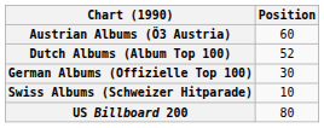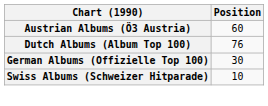 <table class="wikitable sortable plainrowheaders">
 <tr>
 <th>Chart (1990)</th>
 <th>Position</th>
 </tr>
 <tr>
 <th scope="row">Austrian Albums (Ö3 Austria)</th>
 <td align="center">60</td>
 </tr>
 <tr>
 <th scope="row">Dutch Albums (Album Top 100)</th>
-<td align="center">52</td>
+<td align="center">76</td>
 </tr>
 <tr>
 <th scope="row">German Albums (Offizielle Top 100)</th>
 <td align="center">30</td>
 </tr>
 <tr>
 <th scope="row">Swiss Albums (Schweizer Hitparade)</th>
 <td align="center">10</td>
 </tr>
-<tr>
-<th scope="row">US <em>Billboard</em> 200</th>
-<td align="center">80</td>
-</tr>
 </table>
